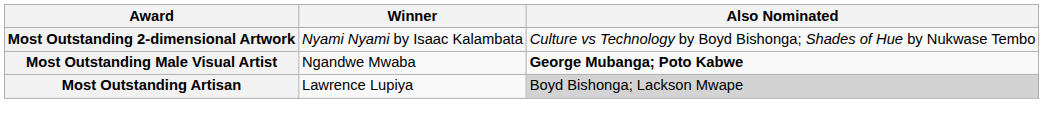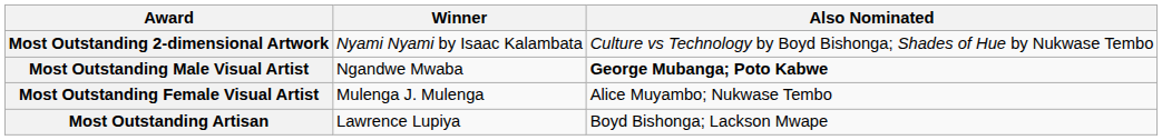 <table class="wikitable">
 <tr>
 <th>Award</th>
 <th>Winner</th>
 <th>Also Nominated</th>
 </tr>
 <tr>
 <th scope=row>Most Outstanding 2-dimensional Artwork</th>
 <td><em>Nyami Nyami</em> by Isaac Kalambata</td>
 <td><em>Culture vs Technology</em> by Boyd Bishonga; <em>Shades of Hue</em> by Nukwase Tembo</td>
 </tr>
 <tr>
 <th scope=row>Most Outstanding Male Visual Artist</th>
 <td>Ngandwe Mwaba</td>
 <td><strong>George Mubanga; Poto Kabwe</strong></td>
 </tr>
 <tr>
+<th scope=row>Most Outstanding Female Visual Artist</th>
+<td>Mulenga J. Mulenga</td>
+<td>Alice Muyambo; Nukwase Tembo</td>
+</tr>
+<tr>
 <th scope=row>Most Outstanding Artisan</th>
 <td>Lawrence Lupiya</td>
-<td style="background: lightgrey;">Boyd Bishonga; Lackson Mwape</td>
+<td>Boyd Bishonga; Lackson Mwape</td>
 </tr>
 </table>
